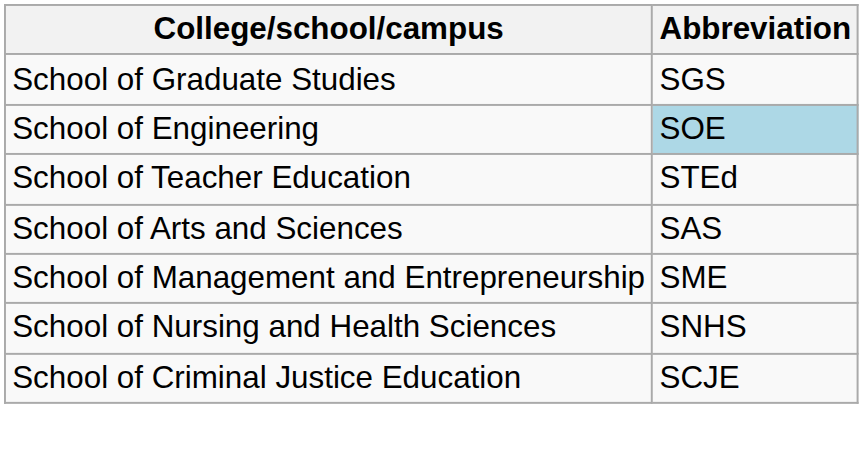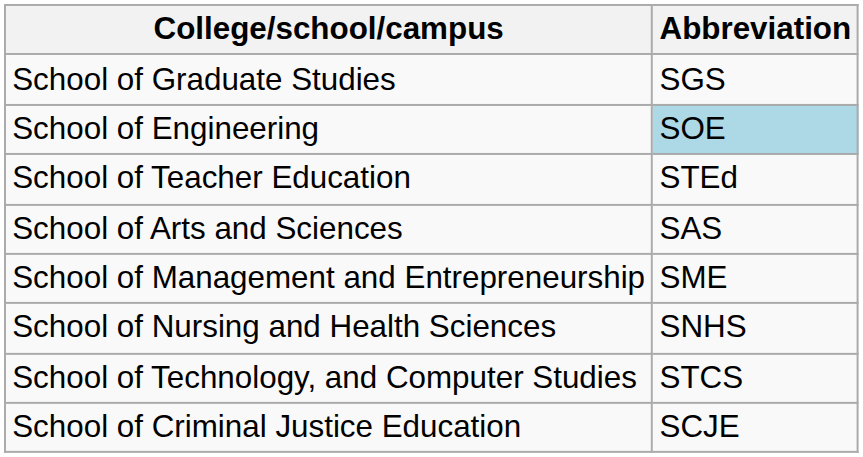 <table class="wikitable">
 <tr>
 <th scope="col">College/school/campus</th>
 <th scope="col">Abbreviation</th>
 </tr>
 <tr>
 <td>School of Graduate Studies</td>
 <td>SGS</td>
 </tr>
 <tr>
 <td>School of Engineering</td>
 <td style="background: lightblue;">SOE</td>
 </tr>
 <tr>
 <td>School of Teacher Education</td>
 <td>STEd</td>
 </tr>
 <tr>
 <td>School of Arts and Sciences</td>
 <td>SAS</td>
 </tr>
 <tr>
 <td>School of Management and Entrepreneurship</td>
 <td>SME</td>
 </tr>
 <tr>
 <td>School of Nursing and Health Sciences</td>
 <td>SNHS</td>
 </tr>
 <tr>
+<td>School of Technology, and Computer Studies</td>
+<td>STCS</td>
+</tr>
+<tr>
 <td>School of Criminal Justice Education</td>
 <td>SCJE</td>
 </tr>
 </table>
